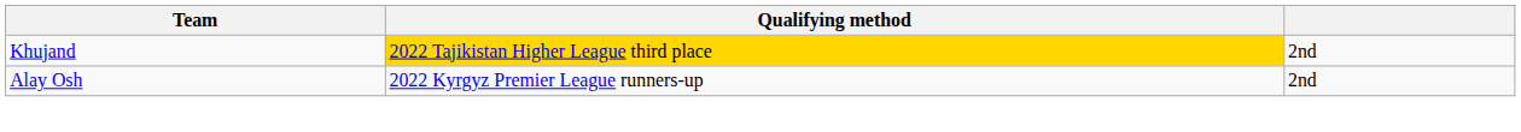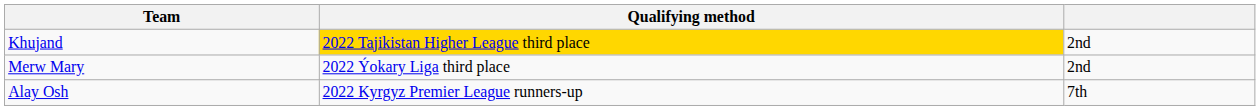 <table class="wikitable" style="table-layout:fixed;width:100%;">
 <tr>
 <th width=25%>Team</th>
 <th width=60%>Qualifying method</th>
 <th width=15%> </th>
 </tr>
 <tr>
 <td> <a href='#'>Khujand</a></td>
 <td style="background: gold;"><a href='#'>2022 Tajikistan Higher League</a> third place</td>
 <td>2nd </td>
 </tr>
 <tr>
+<td> <a href='#'>Merw Mary</a></td>
+<td><a href='#'>2022 Ýokary Liga</a> third place</td>
+<td>2nd </td>
+</tr>
+<tr>
 <td> <a href='#'>Alay Osh</a></td>
 <td><a href='#'>2022 Kyrgyz Premier League</a> runners-up</td>
-<td>2nd </td>
+<td>7th </td>
 </tr>
 </table>
